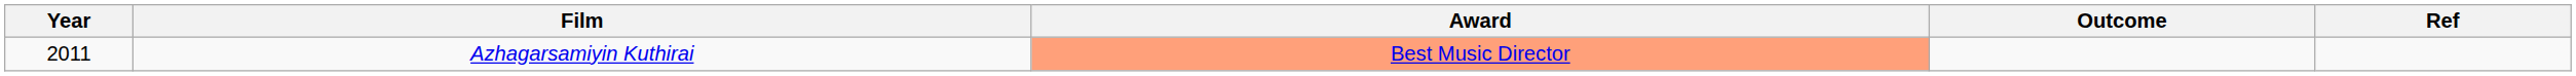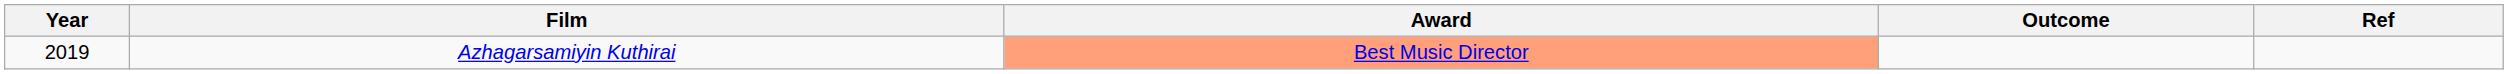 <table class="wikitable" style="width:100%;">
 <tr>
 <th width=5%>Year</th>
 <th style="width:35%;">Film</th>
 <th style="width:35%;">Award</th>
 <th style="width:15%;">Outcome</th>
 <th style="width:10%;">Ref</th>
 </tr>
 <tr>
-<td style="text-align:center;">2011</td>
+<td style="text-align:center;">2019</td>
 <td style="text-align:center;"><em><a href='#'>Azhagarsamiyin Kuthirai</a></em></td>
 <td style="background: lightsalmon; text-align:center;"><a href='#'>Best Music Director</a></td>
 <td></td>
 <td></td>
 </tr>
 </table>
